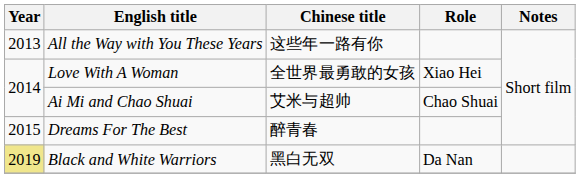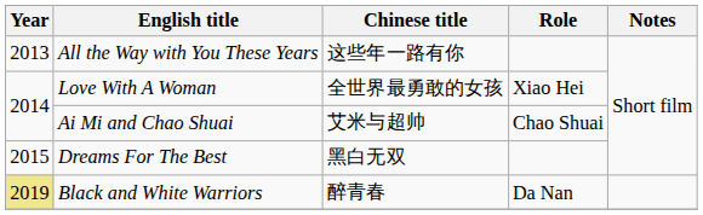 <table class="wikitable">
 <tr>
 <th>Year</th>
 <th>English title</th>
 <th>Chinese title</th>
 <th>Role</th>
 <th>Notes</th>
 </tr>
 <tr>
 <td>2013</td>
 <td><em>All the Way with You These Years</em></td>
 <td>这些年一路有你</td>
 <td></td>
 <td rowspan=4>Short film</td>
 </tr>
 <tr>
 <td rowspan=2>2014</td>
 <td><em>Love With A Woman</em></td>
 <td>全世界最勇敢的女孩</td>
 <td>Xiao Hei</td>
 </tr>
 <tr>
 <td><em>Ai Mi and Chao Shuai</em></td>
 <td>艾米与超帅</td>
 <td>Chao Shuai</td>
 </tr>
 <tr>
 <td>2015</td>
 <td><em>Dreams For The Best</em></td>
-<td>醉青春</td>
+<td>黑白无双</td>
 <td></td>
 </tr>
 <tr>
 <td style="background: khaki;">2019</td>
 <td><em>Black and White Warriors </em></td>
-<td>黑白无双</td>
+<td>醉青春</td>
 <td>Da Nan</td>
 <td></td>
 </tr>
 <tr>
 </tr>
 </table>
